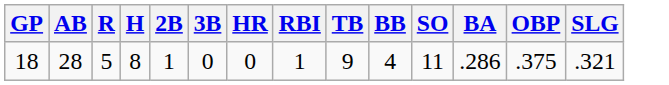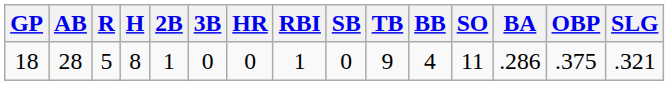 <table class="wikitable">
 <tr>
 <th><a href='#'>GP</a></th>
 <th><a href='#'>AB</a></th>
 <th><a href='#'>R</a></th>
 <th><a href='#'>H</a></th>
 <th><a href='#'>2B</a></th>
 <th><a href='#'>3B</a></th>
 <th><a href='#'>HR</a></th>
 <th><a href='#'>RBI</a></th>
+<th><a href='#'>SB</a></th>
 <th><a href='#'>TB</a></th>
 <th><a href='#'>BB</a></th>
 <th><a href='#'>SO</a></th>
 <th><a href='#'>BA</a></th>
 <th><a href='#'>OBP</a></th>
 <th><a href='#'>SLG</a></th>
 </tr>
 <tr align=center>
 <td>18</td>
 <td>28</td>
 <td>5</td>
 <td>8</td>
 <td>1</td>
 <td>0</td>
 <td>0</td>
 <td>1</td>
+<td>0</td>
 <td>9</td>
 <td>4</td>
 <td>11</td>
 <td>.286</td>
 <td>.375</td>
 <td>.321</td>
 </tr>
 </table>
